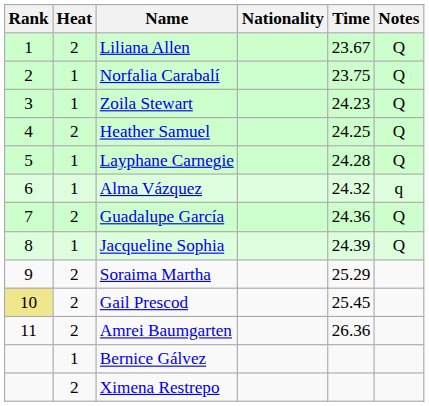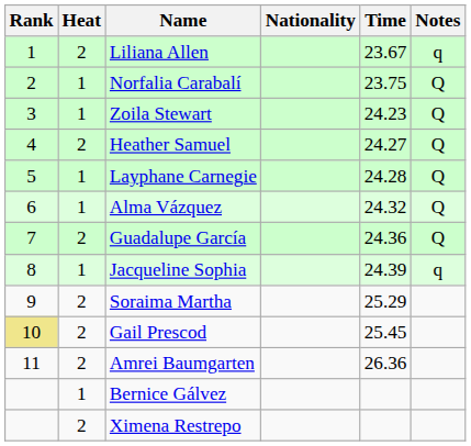 <table class="wikitable sortable" style="text-align:center; font-size:95%">
 <tr>
 <th>Rank</th>
 <th>Heat</th>
 <th>Name</th>
 <th>Nationality</th>
 <th>Time</th>
 <th>Notes</th>
 </tr>
 <tr bgcolor=ccffcc>
 <td>1</td>
 <td>2</td>
 <td align=left><a href='#'>Liliana Allen</a></td>
 <td align=left></td>
 <td>23.67</td>
-<td>Q</td>
+<td>q</td>
 </tr>
 <tr bgcolor=ccffcc>
 <td>2</td>
 <td>1</td>
 <td align=left><a href='#'>Norfalia Carabalí</a></td>
 <td align=left></td>
 <td>23.75</td>
 <td>Q</td>
 </tr>
 <tr bgcolor=ccffcc>
 <td>3</td>
 <td>1</td>
 <td align=left><a href='#'>Zoila Stewart</a></td>
 <td align=left></td>
 <td>24.23</td>
 <td>Q</td>
 </tr>
 <tr bgcolor=ccffcc>
 <td>4</td>
 <td>2</td>
 <td align=left><a href='#'>Heather Samuel</a></td>
 <td align=left></td>
-<td>24.25</td>
+<td>24.27</td>
 <td>Q</td>
 </tr>
 <tr bgcolor=ccffcc>
 <td>5</td>
 <td>1</td>
 <td align=left><a href='#'>Layphane Carnegie</a></td>
 <td align=left></td>
 <td>24.28</td>
 <td>Q</td>
 </tr>
 <tr bgcolor=ddffdd>
 <td>6</td>
 <td>1</td>
 <td align=left><a href='#'>Alma Vázquez</a></td>
 <td align=left></td>
 <td>24.32</td>
-<td>q</td>
+<td>Q</td>
 </tr>
 <tr bgcolor=ccffcc>
 <td>7</td>
 <td>2</td>
 <td align=left><a href='#'>Guadalupe García</a></td>
 <td align=left></td>
 <td>24.36</td>
 <td>Q</td>
 </tr>
 <tr bgcolor=ddffdd>
 <td>8</td>
 <td>1</td>
 <td align=left><a href='#'>Jacqueline Sophia</a></td>
 <td align=left></td>
 <td>24.39</td>
-<td>Q</td>
+<td>q</td>
 </tr>
 <tr>
 <td>9</td>
 <td>2</td>
 <td align=left><a href='#'>Soraima Martha</a></td>
 <td align=left></td>
 <td>25.29</td>
 <td></td>
 </tr>
 <tr>
 <td style="background: khaki;">10</td>
 <td>2</td>
 <td align=left><a href='#'>Gail Prescod</a></td>
 <td align=left></td>
 <td>25.45</td>
 <td></td>
 </tr>
 <tr>
 <td>11</td>
 <td>2</td>
 <td align=left><a href='#'>Amrei Baumgarten</a></td>
 <td align=left></td>
 <td>26.36</td>
 <td></td>
 </tr>
 <tr>
 <td></td>
 <td>1</td>
 <td align=left><a href='#'>Bernice Gálvez</a></td>
 <td align=left></td>
 <td></td>
 <td></td>
 </tr>
 <tr>
 <td></td>
 <td>2</td>
 <td align=left><a href='#'>Ximena Restrepo</a></td>
 <td align=left></td>
 <td></td>
 <td></td>
 </tr>
 </table>
